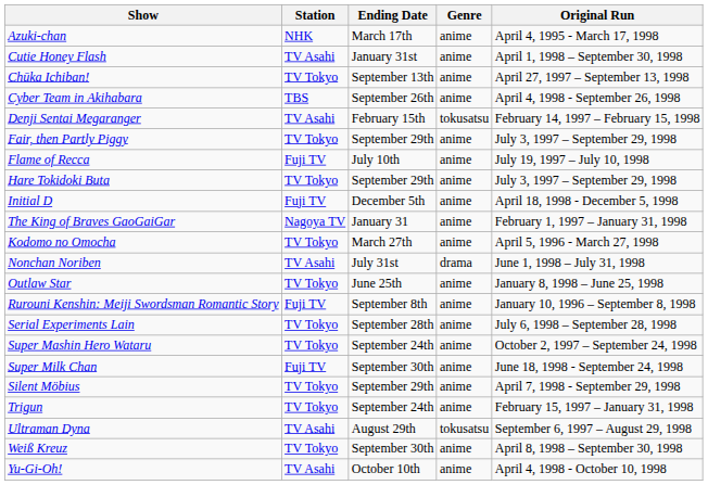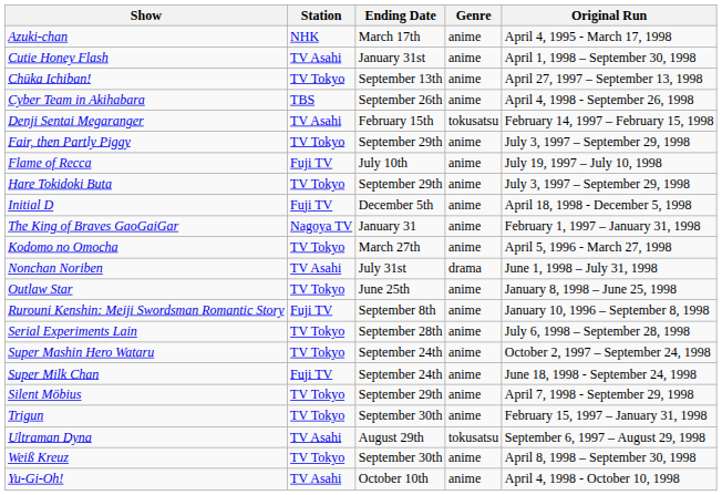 <table class="wikitable sortable">
 <tr>
 <th>Show</th>
 <th>Station</th>
 <th>Ending Date</th>
 <th>Genre</th>
 <th>Original Run</th>
 </tr>
 <tr>
 <td><em><a href='#'>Azuki-chan</a></em></td>
 <td><a href='#'>NHK</a></td>
 <td>March 17th</td>
 <td>anime</td>
 <td>April 4, 1995 - March 17, 1998</td>
 </tr>
 <tr>
 <td><em><a href='#'>Cutie Honey Flash</a></em></td>
 <td><a href='#'>TV Asahi</a></td>
 <td>January 31st</td>
 <td>anime</td>
 <td>April 1, 1998 – September 30, 1998</td>
 </tr>
 <tr>
 <td><em><a href='#'>Chūka Ichiban!</a></em></td>
 <td><a href='#'>TV Tokyo</a></td>
 <td>September 13th</td>
 <td>anime</td>
 <td>April 27, 1997 – September 13, 1998</td>
 </tr>
 <tr>
 <td><em><a href='#'>Cyber Team in Akihabara</a></em></td>
 <td><a href='#'>TBS</a></td>
 <td>September 26th</td>
 <td>anime</td>
 <td>April 4, 1998 - September 26, 1998</td>
 </tr>
 <tr>
 <td><em><a href='#'>Denji Sentai Megaranger</a></em></td>
 <td><a href='#'>TV Asahi</a></td>
 <td>February 15th</td>
 <td>tokusatsu</td>
 <td>February 14, 1997 – February 15, 1998</td>
 </tr>
 <tr>
 <td><em><a href='#'>Fair, then Partly Piggy</a></em></td>
 <td><a href='#'>TV Tokyo</a></td>
 <td>September 29th</td>
 <td>anime</td>
 <td>July 3, 1997 – September 29, 1998</td>
 </tr>
 <tr>
 <td><em><a href='#'>Flame of Recca</a></em></td>
 <td><a href='#'>Fuji TV</a></td>
 <td>July 10th</td>
 <td>anime</td>
 <td>July 19, 1997 – July 10, 1998</td>
 </tr>
 <tr>
 <td><em><a href='#'>Hare Tokidoki Buta</a></em></td>
 <td><a href='#'>TV Tokyo</a></td>
 <td>September 29th</td>
 <td>anime</td>
 <td>July 3, 1997 – September 29, 1998</td>
 </tr>
 <tr>
 <td><em><a href='#'>Initial D</a></em></td>
 <td><a href='#'>Fuji TV</a></td>
 <td>December 5th</td>
 <td>anime</td>
 <td>April 18, 1998 - December 5, 1998</td>
 </tr>
 <tr>
 <td><em><a href='#'>The King of Braves GaoGaiGar</a></em></td>
 <td><a href='#'>Nagoya TV</a></td>
 <td>January 31</td>
 <td>anime</td>
 <td>February 1, 1997 – January 31, 1998</td>
 </tr>
 <tr>
 <td><em><a href='#'>Kodomo no Omocha</a></em></td>
 <td><a href='#'>TV Tokyo</a></td>
 <td>March 27th</td>
 <td>anime</td>
 <td>April 5, 1996 - March 27, 1998</td>
 </tr>
 <tr>
 <td><em><a href='#'>Nonchan Noriben</a></em></td>
 <td><a href='#'>TV Asahi</a></td>
 <td>July 31st</td>
 <td>drama</td>
 <td>June 1, 1998 – July 31, 1998</td>
 </tr>
 <tr>
 <td><em><a href='#'>Outlaw Star</a></em></td>
 <td><a href='#'>TV Tokyo</a></td>
 <td>June 25th</td>
 <td>anime</td>
 <td>January 8, 1998 – June 25, 1998</td>
 </tr>
 <tr>
 <td><em><a href='#'>Rurouni Kenshin: Meiji Swordsman Romantic Story</a></em></td>
 <td><a href='#'>Fuji TV</a></td>
 <td>September 8th</td>
 <td>anime</td>
 <td>January 10, 1996 – September 8, 1998</td>
 </tr>
 <tr>
 <td><em><a href='#'>Serial Experiments Lain</a></em></td>
 <td><a href='#'>TV Tokyo</a></td>
 <td>September 28th</td>
 <td>anime</td>
 <td>July 6, 1998 – September 28, 1998</td>
 </tr>
 <tr>
 <td><em><a href='#'>Super Mashin Hero Wataru</a></em></td>
 <td><a href='#'>TV Tokyo</a></td>
 <td>September 24th</td>
 <td>anime</td>
 <td>October 2, 1997 – September 24, 1998</td>
 </tr>
 <tr>
 <td><em><a href='#'>Super Milk Chan</a></em></td>
 <td><a href='#'>Fuji TV</a></td>
-<td>September 30th</td>
+<td>September 24th</td>
 <td>anime</td>
 <td>June 18, 1998 - September 24, 1998</td>
 </tr>
 <tr>
 <td><em><a href='#'>Silent Möbius</a></em></td>
 <td><a href='#'>TV Tokyo</a></td>
 <td>September 29th</td>
 <td>anime</td>
 <td>April 7, 1998 - September 29, 1998</td>
 </tr>
 <tr>
 <td><em><a href='#'>Trigun</a></em></td>
 <td><a href='#'>TV Tokyo</a></td>
-<td>September 24th</td>
+<td>September 30th</td>
 <td>anime</td>
 <td>February 15, 1997 – January 31, 1998</td>
 </tr>
 <tr>
 <td><em><a href='#'>Ultraman Dyna</a></em></td>
 <td><a href='#'>TV Asahi</a></td>
 <td>August 29th</td>
 <td>tokusatsu</td>
 <td>September 6, 1997 – August 29, 1998</td>
 </tr>
 <tr>
 <td><em><a href='#'>Weiß Kreuz</a></em></td>
 <td><a href='#'>TV Tokyo</a></td>
 <td>September 30th</td>
 <td>anime</td>
 <td>April 8, 1998 – September 30, 1998</td>
 </tr>
 <tr>
 <td><em><a href='#'>Yu-Gi-Oh!</a></em></td>
 <td><a href='#'>TV Asahi</a></td>
 <td>October 10th</td>
 <td>anime</td>
 <td>April 4, 1998 - October 10, 1998</td>
 </tr>
 </table>
